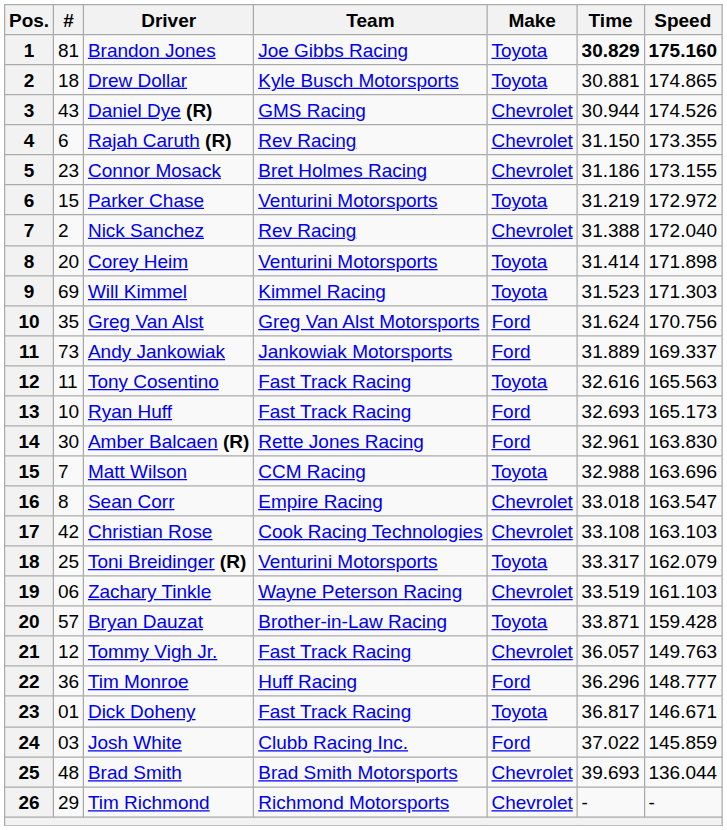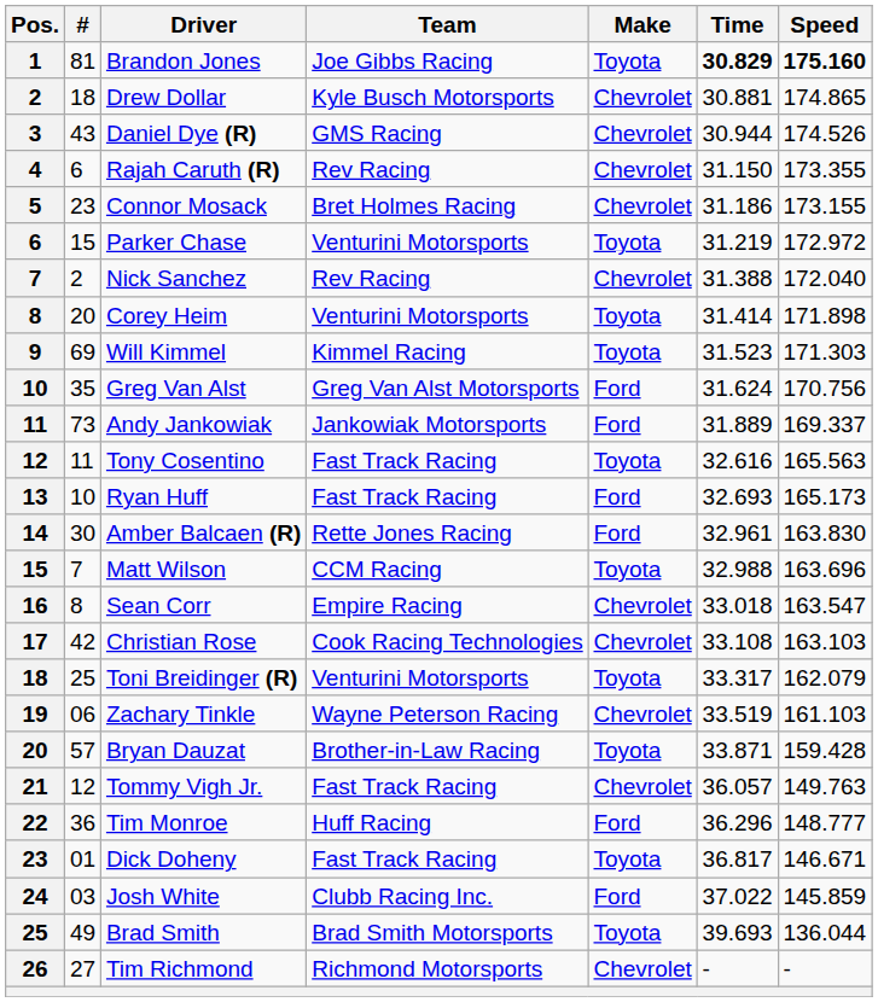 <table class="wikitable" style="font-size:95%">
 <tr>
 <th>Pos.</th>
 <th>#</th>
 <th>Driver</th>
 <th>Team</th>
 <th>Make</th>
 <th>Time</th>
 <th>Speed</th>
 </tr>
 <tr>
 <th>1</th>
 <td>81</td>
 <td><a href='#'>Brandon Jones</a></td>
 <td><a href='#'>Joe Gibbs Racing</a></td>
 <td><a href='#'>Toyota</a></td>
 <td><strong>30.829</strong></td>
 <td><strong>175.160</strong></td>
 </tr>
 <tr>
 <th>2</th>
 <td>18</td>
 <td><a href='#'>Drew Dollar</a></td>
 <td><a href='#'>Kyle Busch Motorsports</a></td>
-<td><a href='#'>Toyota</a></td>
+<td><a href='#'>Chevrolet</a></td>
 <td>30.881</td>
 <td>174.865</td>
 </tr>
 <tr>
 <th>3</th>
 <td>43</td>
 <td><a href='#'>Daniel Dye</a> <strong>(R)</strong></td>
 <td><a href='#'>GMS Racing</a></td>
 <td><a href='#'>Chevrolet</a></td>
 <td>30.944</td>
 <td>174.526</td>
 </tr>
 <tr>
 <th>4</th>
 <td>6</td>
 <td><a href='#'>Rajah Caruth</a> <strong>(R)</strong></td>
 <td><a href='#'>Rev Racing</a></td>
 <td><a href='#'>Chevrolet</a></td>
 <td>31.150</td>
 <td>173.355</td>
 </tr>
 <tr>
 <th>5</th>
 <td>23</td>
 <td><a href='#'>Connor Mosack</a></td>
 <td><a href='#'>Bret Holmes Racing</a></td>
 <td><a href='#'>Chevrolet</a></td>
 <td>31.186</td>
 <td>173.155</td>
 </tr>
 <tr>
 <th>6</th>
 <td>15</td>
 <td><a href='#'>Parker Chase</a></td>
 <td><a href='#'>Venturini Motorsports</a></td>
 <td><a href='#'>Toyota</a></td>
 <td>31.219</td>
 <td>172.972</td>
 </tr>
 <tr>
 <th>7</th>
 <td>2</td>
 <td><a href='#'>Nick Sanchez</a></td>
 <td><a href='#'>Rev Racing</a></td>
 <td><a href='#'>Chevrolet</a></td>
 <td>31.388</td>
 <td>172.040</td>
 </tr>
 <tr>
 <th>8</th>
 <td>20</td>
 <td><a href='#'>Corey Heim</a></td>
 <td><a href='#'>Venturini Motorsports</a></td>
 <td><a href='#'>Toyota</a></td>
 <td>31.414</td>
 <td>171.898</td>
 </tr>
 <tr>
 <th>9</th>
 <td>69</td>
 <td><a href='#'>Will Kimmel</a></td>
 <td><a href='#'>Kimmel Racing</a></td>
 <td><a href='#'>Toyota</a></td>
 <td>31.523</td>
 <td>171.303</td>
 </tr>
 <tr>
 <th>10</th>
 <td>35</td>
 <td><a href='#'>Greg Van Alst</a></td>
 <td><a href='#'>Greg Van Alst Motorsports</a></td>
 <td><a href='#'>Ford</a></td>
 <td>31.624</td>
 <td>170.756</td>
 </tr>
 <tr>
 <th>11</th>
 <td>73</td>
 <td><a href='#'>Andy Jankowiak</a></td>
 <td><a href='#'>Jankowiak Motorsports</a></td>
 <td><a href='#'>Ford</a></td>
 <td>31.889</td>
 <td>169.337</td>
 </tr>
 <tr>
 <th>12</th>
 <td>11</td>
 <td><a href='#'>Tony Cosentino</a></td>
 <td><a href='#'>Fast Track Racing</a></td>
 <td><a href='#'>Toyota</a></td>
 <td>32.616</td>
 <td>165.563</td>
 </tr>
 <tr>
 <th>13</th>
 <td>10</td>
 <td><a href='#'>Ryan Huff</a></td>
 <td><a href='#'>Fast Track Racing</a></td>
 <td><a href='#'>Ford</a></td>
 <td>32.693</td>
 <td>165.173</td>
 </tr>
 <tr>
 <th>14</th>
 <td>30</td>
 <td><a href='#'>Amber Balcaen</a> <strong>(R)</strong></td>
 <td><a href='#'>Rette Jones Racing</a></td>
 <td><a href='#'>Ford</a></td>
 <td>32.961</td>
 <td>163.830</td>
 </tr>
 <tr>
 <th>15</th>
 <td>7</td>
 <td><a href='#'>Matt Wilson</a></td>
 <td><a href='#'>CCM Racing</a></td>
 <td><a href='#'>Toyota</a></td>
 <td>32.988</td>
 <td>163.696</td>
 </tr>
 <tr>
 <th>16</th>
 <td>8</td>
 <td><a href='#'>Sean Corr</a></td>
 <td><a href='#'>Empire Racing</a></td>
 <td><a href='#'>Chevrolet</a></td>
 <td>33.018</td>
 <td>163.547</td>
 </tr>
 <tr>
 <th>17</th>
 <td>42</td>
 <td><a href='#'>Christian Rose</a></td>
 <td><a href='#'>Cook Racing Technologies</a></td>
 <td><a href='#'>Chevrolet</a></td>
 <td>33.108</td>
 <td>163.103</td>
 </tr>
 <tr>
 <th>18</th>
 <td>25</td>
 <td><a href='#'>Toni Breidinger</a> <strong>(R)</strong></td>
 <td><a href='#'>Venturini Motorsports</a></td>
 <td><a href='#'>Toyota</a></td>
 <td>33.317</td>
 <td>162.079</td>
 </tr>
 <tr>
 <th>19</th>
 <td>06</td>
 <td><a href='#'>Zachary Tinkle</a></td>
 <td><a href='#'>Wayne Peterson Racing</a></td>
 <td><a href='#'>Chevrolet</a></td>
 <td>33.519</td>
 <td>161.103</td>
 </tr>
 <tr>
 <th>20</th>
 <td>57</td>
 <td><a href='#'>Bryan Dauzat</a></td>
 <td><a href='#'>Brother-in-Law Racing</a></td>
 <td><a href='#'>Toyota</a></td>
 <td>33.871</td>
 <td>159.428</td>
 </tr>
 <tr>
 <th>21</th>
 <td>12</td>
 <td><a href='#'>Tommy Vigh Jr.</a></td>
 <td><a href='#'>Fast Track Racing</a></td>
 <td><a href='#'>Chevrolet</a></td>
 <td>36.057</td>
 <td>149.763</td>
 </tr>
 <tr>
 <th>22</th>
 <td>36</td>
 <td><a href='#'>Tim Monroe</a></td>
 <td><a href='#'>Huff Racing</a></td>
 <td><a href='#'>Ford</a></td>
 <td>36.296</td>
 <td>148.777</td>
 </tr>
 <tr>
 <th>23</th>
 <td>01</td>
 <td><a href='#'>Dick Doheny</a></td>
 <td><a href='#'>Fast Track Racing</a></td>
 <td><a href='#'>Toyota</a></td>
 <td>36.817</td>
 <td>146.671</td>
 </tr>
 <tr>
 <th>24</th>
 <td>03</td>
 <td><a href='#'>Josh White</a></td>
 <td><a href='#'>Clubb Racing Inc.</a></td>
 <td><a href='#'>Ford</a></td>
 <td>37.022</td>
 <td>145.859</td>
 </tr>
 <tr>
 <th>25</th>
-<td>48</td>
+<td>49</td>
 <td><a href='#'>Brad Smith</a></td>
 <td><a href='#'>Brad Smith Motorsports</a></td>
-<td><a href='#'>Chevrolet</a></td>
+<td><a href='#'>Toyota</a></td>
 <td>39.693</td>
 <td>136.044</td>
 </tr>
 <tr>
 <th>26</th>
-<td>29</td>
+<td>27</td>
 <td><a href='#'>Tim Richmond</a></td>
 <td><a href='#'>Richmond Motorsports</a></td>
 <td><a href='#'>Chevrolet</a></td>
 <td>-</td>
 <td>-</td>
 </tr>
 <tr>
 <th colspan="7"></th>
 </tr>
 </table>
